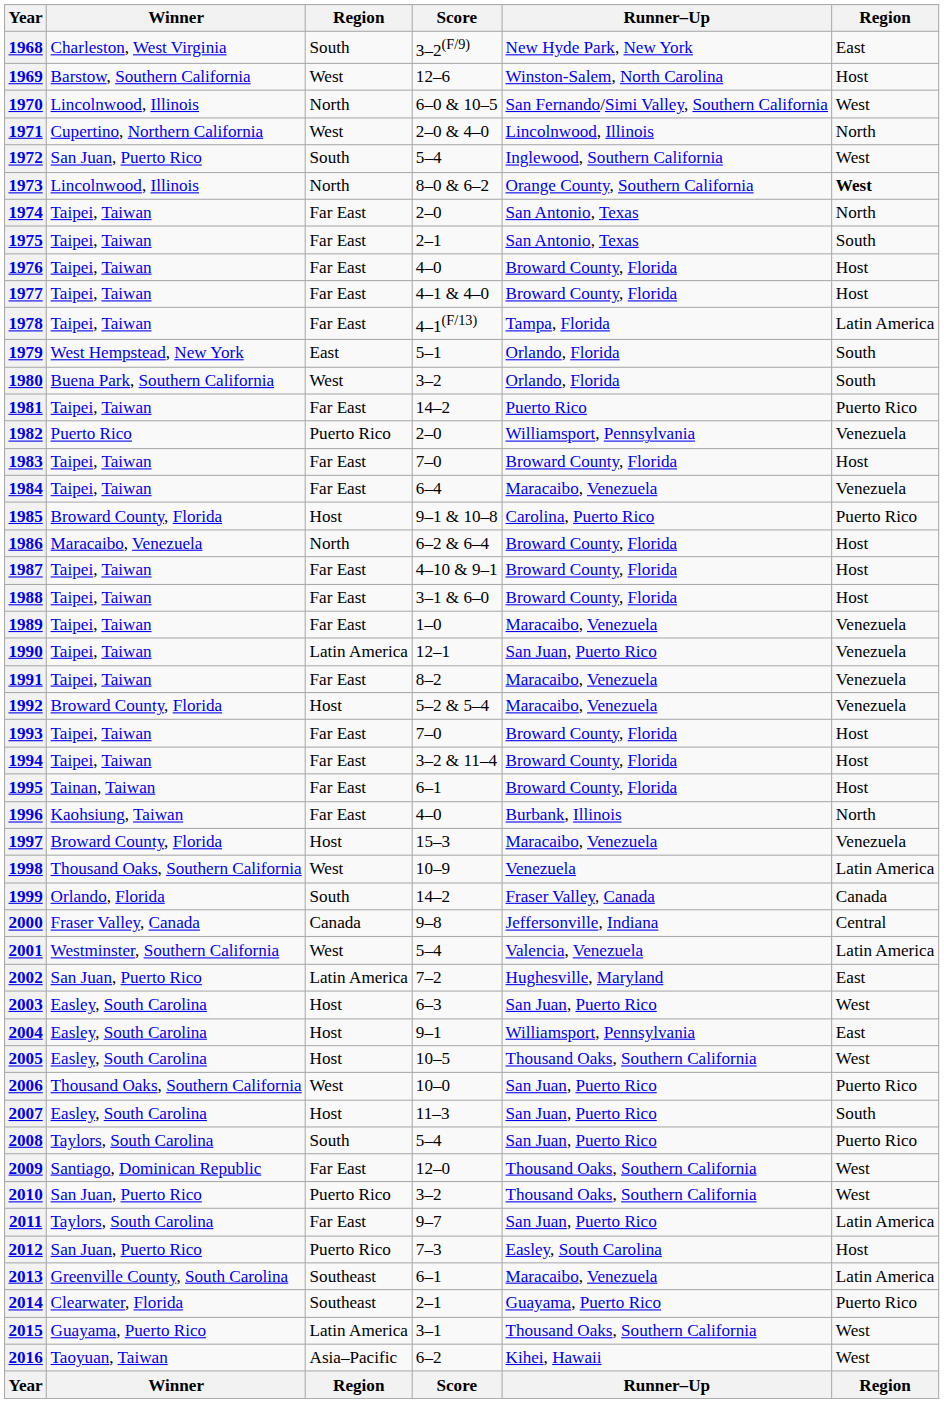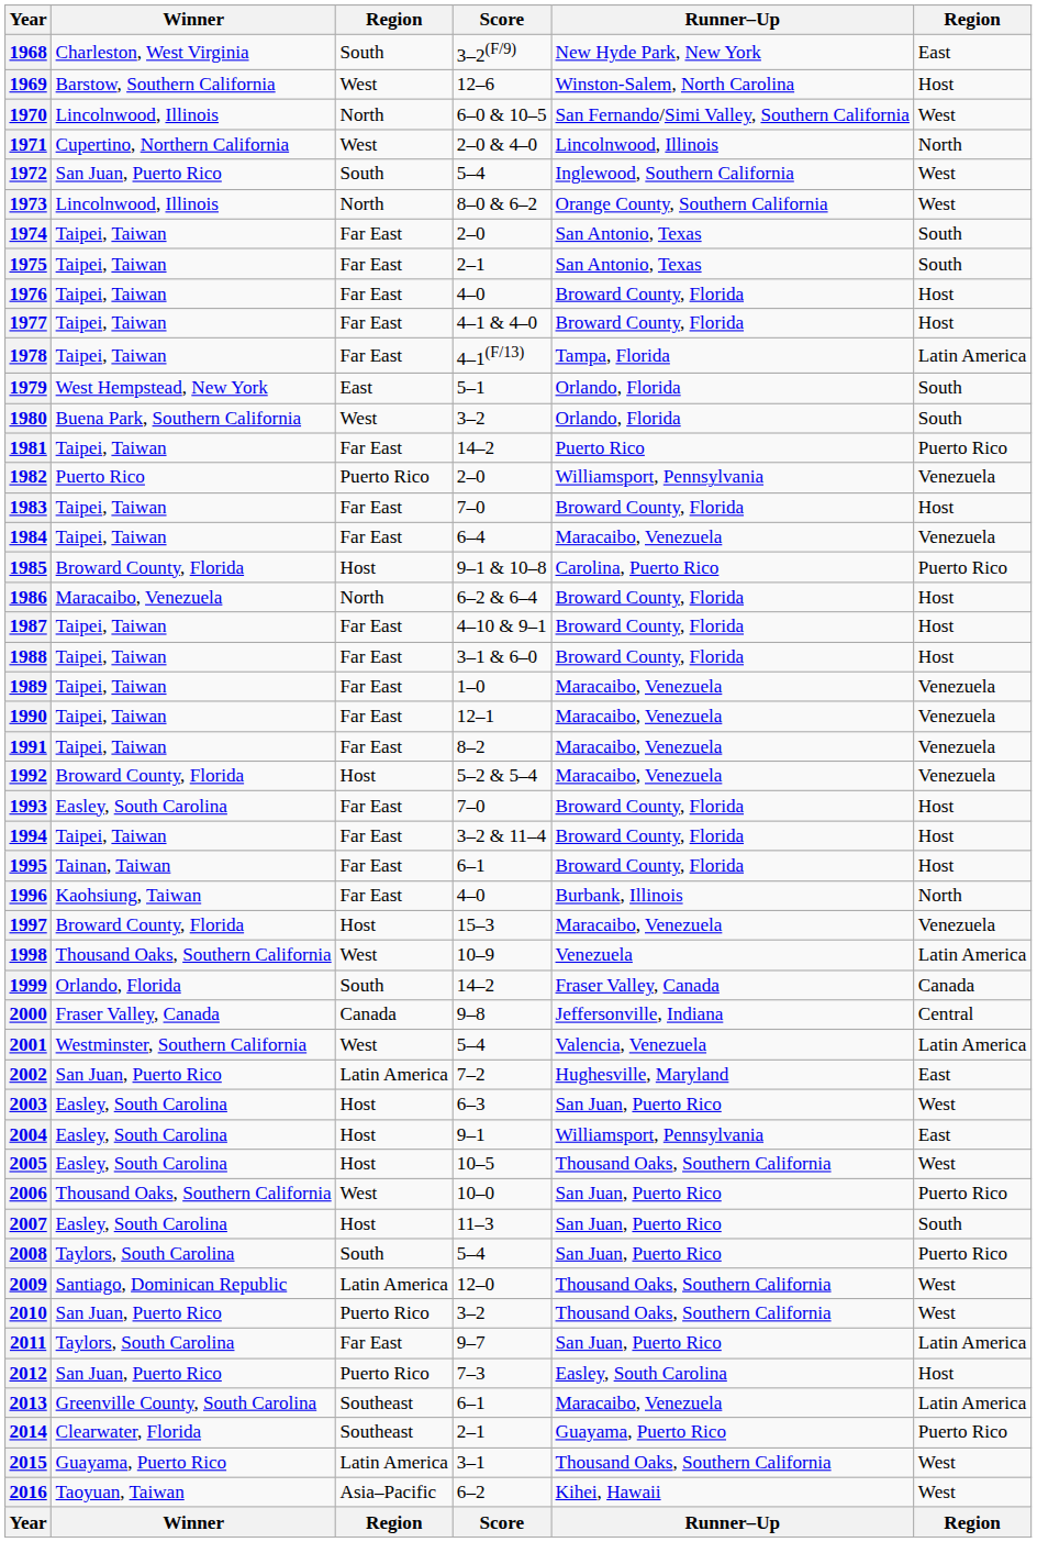 <table class="wikitable sticky-header mw-datatable" style="font-size:100%;">
 <tr>
 <th scope="col">Year</th>
 <th scope="col">Winner</th>
 <th scope="col">Region</th>
 <th scope="col">Score</th>
 <th scope="col">Runner–Up</th>
 <th scope="col">Region</th>
 </tr>
 <tr>
 <th scope="row"><a href='#'>1968</a></th>
 <td> <a href='#'>Charleston</a>, <a href='#'>West Virginia</a></td>
 <td>South</td>
 <td>3–2<sup>(F/9)</sup></td>
 <td> <a href='#'>New Hyde Park</a>, <a href='#'>New York</a></td>
 <td>East</td>
 </tr>
 <tr>
 <th scope="row"><a href='#'>1969</a></th>
 <td> <a href='#'>Barstow</a>, <a href='#'>Southern California</a></td>
 <td>West</td>
 <td>12–6</td>
 <td> <a href='#'>Winston-Salem</a>, <a href='#'>North Carolina</a></td>
 <td>Host</td>
 </tr>
 <tr>
 <th scope="row"><a href='#'>1970</a></th>
 <td> <a href='#'>Lincolnwood</a>, <a href='#'>Illinois</a></td>
 <td>North</td>
 <td>6–0 & 10–5</td>
 <td> <a href='#'>San Fernando</a>/<a href='#'>Simi Valley</a>, <a href='#'>Southern California</a></td>
 <td>West</td>
 </tr>
 <tr>
 <th scope="row"><a href='#'>1971</a></th>
 <td> <a href='#'>Cupertino</a>, <a href='#'>Northern California</a></td>
 <td>West</td>
 <td>2–0 & 4–0</td>
 <td> <a href='#'>Lincolnwood</a>, <a href='#'>Illinois</a></td>
 <td>North</td>
 </tr>
 <tr>
 <th scope="row"><a href='#'>1972</a></th>
 <td> <a href='#'>San Juan</a>, <a href='#'>Puerto Rico</a></td>
 <td>South</td>
 <td>5–4</td>
 <td> <a href='#'>Inglewood</a>, <a href='#'>Southern California</a></td>
 <td>West</td>
 </tr>
 <tr>
 <th scope="row"><a href='#'>1973</a></th>
 <td> <a href='#'>Lincolnwood</a>, <a href='#'>Illinois</a></td>
 <td>North</td>
 <td>8–0 & 6–2</td>
 <td> <a href='#'>Orange County</a>, <a href='#'>Southern California</a></td>
-<td><strong>West</strong></td>
+<td>West</td>
 </tr>
 <tr>
 <th scope="row"><a href='#'>1974</a></th>
 <td> <a href='#'>Taipei</a>, <a href='#'>Taiwan</a></td>
 <td>Far East</td>
 <td>2–0</td>
 <td> <a href='#'>San Antonio</a>, <a href='#'>Texas</a></td>
-<td>North</td>
+<td>South</td>
 </tr>
 <tr>
 <th scope="row"><a href='#'>1975</a></th>
 <td> <a href='#'>Taipei</a>, <a href='#'>Taiwan</a></td>
 <td>Far East</td>
 <td>2–1</td>
 <td> <a href='#'>San Antonio</a>, <a href='#'>Texas</a></td>
 <td>South</td>
 </tr>
 <tr>
 <th scope="row"><a href='#'>1976</a></th>
 <td> <a href='#'>Taipei</a>, <a href='#'>Taiwan</a></td>
 <td>Far East</td>
 <td>4–0</td>
 <td> <a href='#'>Broward County</a>, <a href='#'>Florida</a></td>
 <td>Host</td>
 </tr>
 <tr>
 <th scope="row"><a href='#'>1977</a></th>
 <td> <a href='#'>Taipei</a>, <a href='#'>Taiwan</a></td>
 <td>Far East</td>
 <td>4–1 & 4–0</td>
 <td> <a href='#'>Broward County</a>, <a href='#'>Florida</a></td>
 <td>Host</td>
 </tr>
 <tr>
 <th scope="row"><a href='#'>1978</a></th>
 <td> <a href='#'>Taipei</a>, <a href='#'>Taiwan</a></td>
 <td>Far East</td>
 <td>4–1<sup>(F/13)</sup></td>
 <td> <a href='#'>Tampa</a>, <a href='#'>Florida</a></td>
 <td>Latin America</td>
 </tr>
 <tr>
 <th scope="row"><a href='#'>1979</a></th>
 <td> <a href='#'>West Hempstead</a>, <a href='#'>New York</a></td>
 <td>East</td>
 <td>5–1</td>
 <td> <a href='#'>Orlando</a>, <a href='#'>Florida</a></td>
 <td>South</td>
 </tr>
 <tr>
 <th scope="row"><a href='#'>1980</a></th>
 <td> <a href='#'>Buena Park</a>, <a href='#'>Southern California</a></td>
 <td>West</td>
 <td>3–2</td>
 <td> <a href='#'>Orlando</a>, <a href='#'>Florida</a></td>
 <td>South</td>
 </tr>
 <tr>
 <th scope="row"><a href='#'>1981</a></th>
 <td> <a href='#'>Taipei</a>, <a href='#'>Taiwan</a></td>
 <td>Far East</td>
 <td>14–2</td>
 <td> <a href='#'>Puerto Rico</a></td>
 <td>Puerto Rico</td>
 </tr>
 <tr>
 <th scope="row"><a href='#'>1982</a></th>
 <td> <a href='#'>Puerto Rico</a></td>
 <td>Puerto Rico</td>
 <td>2–0</td>
 <td> <a href='#'>Williamsport</a>, <a href='#'>Pennsylvania</a></td>
 <td>Venezuela</td>
 </tr>
 <tr>
 <th scope="row"><a href='#'>1983</a></th>
 <td> <a href='#'>Taipei</a>, <a href='#'>Taiwan</a></td>
 <td>Far East</td>
 <td>7–0</td>
 <td> <a href='#'>Broward County</a>, <a href='#'>Florida</a></td>
 <td>Host</td>
 </tr>
 <tr>
 <th scope="row"><a href='#'>1984</a></th>
 <td> <a href='#'>Taipei</a>, <a href='#'>Taiwan</a></td>
 <td>Far East</td>
 <td>6–4</td>
 <td> <a href='#'>Maracaibo</a>, <a href='#'>Venezuela</a></td>
 <td>Venezuela</td>
 </tr>
 <tr>
 <th scope="row"><a href='#'>1985</a></th>
 <td> <a href='#'>Broward County</a>, <a href='#'>Florida</a></td>
 <td>Host</td>
 <td>9–1 & 10–8</td>
 <td> <a href='#'>Carolina</a>, <a href='#'>Puerto Rico</a></td>
 <td>Puerto Rico</td>
 </tr>
 <tr>
 <th scope="row"><a href='#'>1986</a></th>
 <td> <a href='#'>Maracaibo</a>, <a href='#'>Venezuela</a></td>
 <td>North</td>
 <td>6–2 & 6–4</td>
 <td> <a href='#'>Broward County</a>, <a href='#'>Florida</a></td>
 <td>Host</td>
 </tr>
 <tr>
 <th scope="row"><a href='#'>1987</a></th>
 <td> <a href='#'>Taipei</a>, <a href='#'>Taiwan</a></td>
 <td>Far East</td>
 <td>4–10 & 9–1</td>
 <td> <a href='#'>Broward County</a>, <a href='#'>Florida</a></td>
 <td>Host</td>
 </tr>
 <tr>
 <th scope="row"><a href='#'>1988</a></th>
 <td> <a href='#'>Taipei</a>, <a href='#'>Taiwan</a></td>
 <td>Far East</td>
 <td>3–1 & 6–0</td>
 <td> <a href='#'>Broward County</a>, <a href='#'>Florida</a></td>
 <td>Host</td>
 </tr>
 <tr>
 <th scope="row"><a href='#'>1989</a></th>
 <td> <a href='#'>Taipei</a>, <a href='#'>Taiwan</a></td>
 <td>Far East</td>
 <td>1–0</td>
 <td> <a href='#'>Maracaibo</a>, <a href='#'>Venezuela</a></td>
 <td>Venezuela</td>
 </tr>
 <tr>
 <th scope="row"><a href='#'>1990</a></th>
 <td> <a href='#'>Taipei</a>, <a href='#'>Taiwan</a></td>
-<td>Latin America</td>
+<td>Far East</td>
 <td>12–1</td>
-<td> <a href='#'>San Juan</a>, <a href='#'>Puerto Rico</a></td>
+<td> <a href='#'>Maracaibo</a>, <a href='#'>Venezuela</a></td>
 <td>Venezuela</td>
 </tr>
 <tr>
 <th scope="row"><a href='#'>1991</a></th>
 <td> <a href='#'>Taipei</a>, <a href='#'>Taiwan</a></td>
 <td>Far East</td>
 <td>8–2</td>
 <td> <a href='#'>Maracaibo</a>, <a href='#'>Venezuela</a></td>
 <td>Venezuela</td>
 </tr>
 <tr>
 <th scope="row"><a href='#'>1992</a></th>
 <td> <a href='#'>Broward County</a>, <a href='#'>Florida</a></td>
 <td>Host</td>
 <td>5–2 & 5–4</td>
 <td> <a href='#'>Maracaibo</a>, <a href='#'>Venezuela</a></td>
 <td>Venezuela</td>
 </tr>
 <tr>
 <th scope="row"><a href='#'>1993</a></th>
-<td> <a href='#'>Taipei</a>, <a href='#'>Taiwan</a></td>
+<td> <a href='#'>Easley</a>, <a href='#'>South Carolina</a></td>
 <td>Far East</td>
 <td>7–0</td>
 <td> <a href='#'>Broward County</a>, <a href='#'>Florida</a></td>
 <td>Host</td>
 </tr>
 <tr>
 <th scope="row"><a href='#'>1994</a></th>
 <td> <a href='#'>Taipei</a>, <a href='#'>Taiwan</a></td>
 <td>Far East</td>
 <td>3–2 & 11–4</td>
 <td> <a href='#'>Broward County</a>, <a href='#'>Florida</a></td>
 <td>Host</td>
 </tr>
 <tr>
 <th scope="row"><a href='#'>1995</a></th>
 <td> <a href='#'>Tainan</a>, <a href='#'>Taiwan</a></td>
 <td>Far East</td>
 <td>6–1</td>
 <td> <a href='#'>Broward County</a>, <a href='#'>Florida</a></td>
 <td>Host</td>
 </tr>
 <tr>
 <th scope="row"><a href='#'>1996</a></th>
 <td> <a href='#'>Kaohsiung</a>, <a href='#'>Taiwan</a></td>
 <td>Far East</td>
 <td>4–0</td>
 <td> <a href='#'>Burbank</a>, <a href='#'>Illinois</a></td>
 <td>North</td>
 </tr>
 <tr>
 <th scope="row"><a href='#'>1997</a></th>
 <td> <a href='#'>Broward County</a>, <a href='#'>Florida</a></td>
 <td>Host</td>
 <td>15–3</td>
 <td> <a href='#'>Maracaibo</a>, <a href='#'>Venezuela</a></td>
 <td>Venezuela</td>
 </tr>
 <tr>
 <th scope="row"><a href='#'>1998</a></th>
 <td> <a href='#'>Thousand Oaks</a>, <a href='#'>Southern California</a></td>
 <td>West</td>
 <td>10–9</td>
 <td> <a href='#'>Venezuela</a></td>
 <td>Latin America</td>
 </tr>
 <tr>
 <th scope="row"><a href='#'>1999</a></th>
 <td> <a href='#'>Orlando</a>, <a href='#'>Florida</a></td>
 <td>South</td>
 <td>14–2</td>
 <td> <a href='#'>Fraser Valley</a>, <a href='#'>Canada</a></td>
 <td>Canada</td>
 </tr>
 <tr>
 <th scope="row"><a href='#'>2000</a></th>
 <td> <a href='#'>Fraser Valley</a>, <a href='#'>Canada</a></td>
 <td>Canada</td>
 <td>9–8</td>
 <td> <a href='#'>Jeffersonville</a>, <a href='#'>Indiana</a></td>
 <td>Central</td>
 </tr>
 <tr>
 <th scope="row"><a href='#'>2001</a></th>
 <td> <a href='#'>Westminster</a>, <a href='#'>Southern California</a></td>
 <td>West</td>
 <td>5–4</td>
 <td> <a href='#'>Valencia</a>, <a href='#'>Venezuela</a></td>
 <td>Latin America</td>
 </tr>
 <tr>
 <th scope="row"><a href='#'>2002</a></th>
 <td> <a href='#'>San Juan</a>, <a href='#'>Puerto Rico</a></td>
 <td>Latin America</td>
 <td>7–2</td>
 <td> <a href='#'>Hughesville</a>, <a href='#'>Maryland</a></td>
 <td>East</td>
 </tr>
 <tr>
 <th scope="row"><a href='#'>2003</a></th>
 <td> <a href='#'>Easley</a>, <a href='#'>South Carolina</a></td>
 <td>Host</td>
 <td>6–3</td>
 <td> <a href='#'>San Juan</a>, <a href='#'>Puerto Rico</a></td>
 <td>West</td>
 </tr>
 <tr>
 <th scope="row"><a href='#'>2004</a></th>
 <td> <a href='#'>Easley</a>, <a href='#'>South Carolina</a></td>
 <td>Host</td>
 <td>9–1</td>
 <td> <a href='#'>Williamsport</a>, <a href='#'>Pennsylvania</a></td>
 <td>East</td>
 </tr>
 <tr>
 <th scope="row"><a href='#'>2005</a></th>
 <td> <a href='#'>Easley</a>, <a href='#'>South Carolina</a></td>
 <td>Host</td>
 <td>10–5</td>
 <td> <a href='#'>Thousand Oaks</a>, <a href='#'>Southern California</a></td>
 <td>West</td>
 </tr>
 <tr>
 <th scope="row"><a href='#'>2006</a></th>
 <td> <a href='#'>Thousand Oaks</a>, <a href='#'>Southern California</a></td>
 <td>West</td>
 <td>10–0</td>
 <td> <a href='#'>San Juan</a>, <a href='#'>Puerto Rico</a></td>
 <td>Puerto Rico</td>
 </tr>
 <tr>
 <th scope="row"><a href='#'>2007</a></th>
 <td> <a href='#'>Easley</a>, <a href='#'>South Carolina</a></td>
 <td>Host</td>
 <td>11–3</td>
 <td> <a href='#'>San Juan</a>, <a href='#'>Puerto Rico</a></td>
 <td>South</td>
 </tr>
 <tr>
 <th scope="row"><a href='#'>2008</a></th>
 <td> <a href='#'>Taylors</a>, <a href='#'>South Carolina</a></td>
 <td>South</td>
 <td>5–4</td>
 <td> <a href='#'>San Juan</a>, <a href='#'>Puerto Rico</a></td>
 <td>Puerto Rico</td>
 </tr>
 <tr>
 <th scope="row"><a href='#'>2009</a></th>
 <td> <a href='#'>Santiago</a>, <a href='#'>Dominican Republic</a></td>
-<td>Far East</td>
+<td>Latin America</td>
 <td>12–0</td>
 <td> <a href='#'>Thousand Oaks</a>, <a href='#'>Southern California</a></td>
 <td>West</td>
 </tr>
 <tr>
 <th scope="row"><a href='#'>2010</a></th>
 <td> <a href='#'>San Juan</a>, <a href='#'>Puerto Rico</a></td>
 <td>Puerto Rico</td>
 <td>3–2</td>
 <td> <a href='#'>Thousand Oaks</a>, <a href='#'>Southern California</a></td>
 <td>West</td>
 </tr>
 <tr>
 <th scope="row"><a href='#'>2011</a></th>
 <td> <a href='#'>Taylors</a>, <a href='#'>South Carolina</a></td>
 <td>Far East</td>
 <td>9–7</td>
 <td> <a href='#'>San Juan</a>, <a href='#'>Puerto Rico</a></td>
 <td>Latin America</td>
 </tr>
 <tr>
 <th scope="row"><a href='#'>2012</a></th>
 <td> <a href='#'>San Juan</a>, <a href='#'>Puerto Rico</a></td>
 <td>Puerto Rico</td>
 <td>7–3</td>
 <td> <a href='#'>Easley</a>, <a href='#'>South Carolina</a></td>
 <td>Host</td>
 </tr>
 <tr>
 <th scope="row"><a href='#'>2013</a></th>
 <td> <a href='#'>Greenville County</a>, <a href='#'>South Carolina</a></td>
 <td>Southeast</td>
 <td>6–1</td>
 <td> <a href='#'>Maracaibo</a>, <a href='#'>Venezuela</a></td>
 <td>Latin America</td>
 </tr>
 <tr>
 <th scope="row"><a href='#'>2014</a></th>
 <td> <a href='#'>Clearwater</a>, <a href='#'>Florida</a></td>
 <td>Southeast</td>
 <td>2–1</td>
 <td> <a href='#'>Guayama</a>, <a href='#'>Puerto Rico</a></td>
 <td>Puerto Rico</td>
 </tr>
 <tr>
 <th scope="row"><a href='#'>2015</a></th>
 <td> <a href='#'>Guayama</a>, <a href='#'>Puerto Rico</a></td>
 <td>Latin America</td>
 <td>3–1</td>
 <td> <a href='#'>Thousand Oaks</a>, <a href='#'>Southern California</a></td>
 <td>West</td>
 </tr>
 <tr>
 <th scope="row"><a href='#'>2016</a></th>
 <td> <a href='#'>Taoyuan</a>, <a href='#'>Taiwan</a></td>
 <td>Asia–Pacific</td>
 <td>6–2</td>
 <td> <a href='#'>Kihei</a>, <a href='#'>Hawaii</a></td>
 <td>West</td>
 </tr>
 <tr>
 <th>Year</th>
 <th>Winner</th>
 <th>Region</th>
 <th>Score</th>
 <th>Runner–Up</th>
 <th>Region</th>
 </tr>
 <tr>
 </tr>
 </table>
